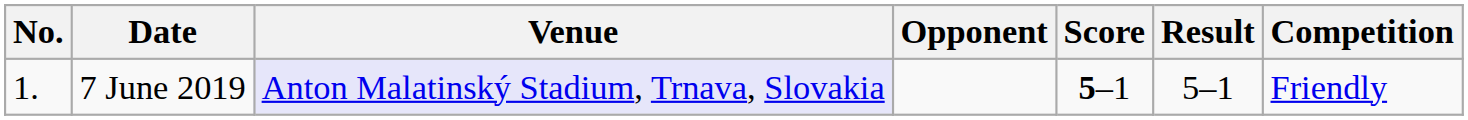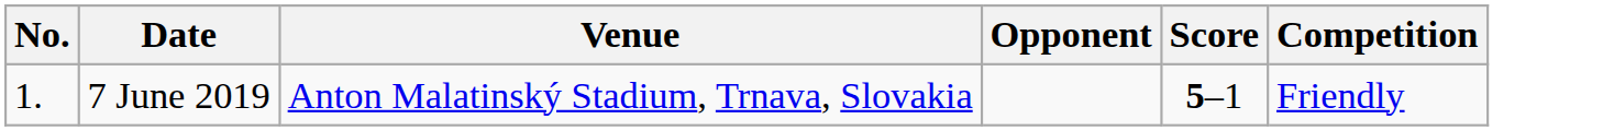 <table class="wikitable" style="font-size:100%;">
 <tr>
 <th>No.</th>
 <th>Date</th>
 <th>Venue</th>
 <th>Opponent</th>
 <th>Score</th>
-<th>Result</th>
 <th>Competition</th>
 </tr>
 <tr>
 <td>1.</td>
 <td>7 June 2019</td>
-<td style="background: lavender;"><a href='#'>Anton Malatinský Stadium</a>, <a href='#'>Trnava</a>, <a href='#'>Slovakia</a></td>
+<td><a href='#'>Anton Malatinský Stadium</a>, <a href='#'>Trnava</a>, <a href='#'>Slovakia</a></td>
 <td></td>
 <td align=center><strong>5</strong>–1</td>
-<td align=center>5–1</td>
 <td><a href='#'>Friendly</a></td>
 </tr>
 </table>
